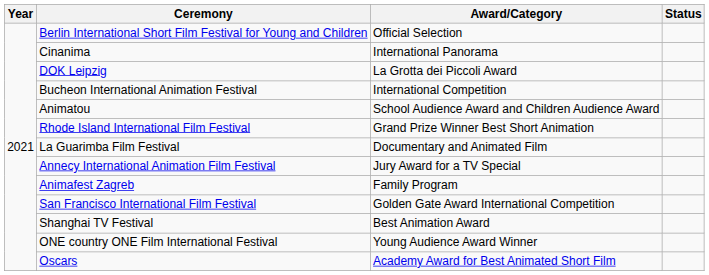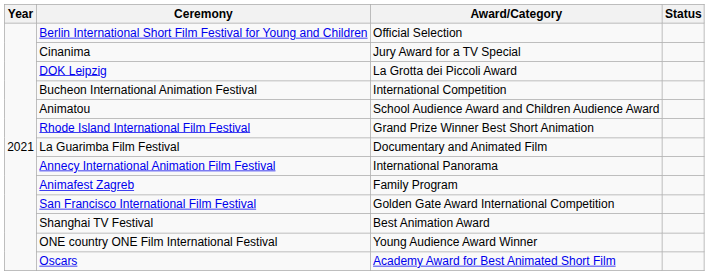 <table class="wikitable">
 <tr>
 <th>Year</th>
 <th>Ceremony</th>
 <th>Award/Category</th>
 <th>Status</th>
 </tr>
 <tr>
 <td rowspan="13">2021</td>
 <td><a href='#'>Berlin International Short Film Festival for Young and Children</a></td>
 <td>Official Selection</td>
 <td></td>
 </tr>
 <tr>
 <td>Cinanima</td>
-<td>International Panorama</td>
+<td>Jury Award for a TV Special</td>
 <td></td>
 </tr>
 <tr>
 <td><a href='#'>DOK Leipzig</a></td>
 <td>La Grotta dei Piccoli Award</td>
 <td></td>
 </tr>
 <tr>
 <td>Bucheon International Animation Festival</td>
 <td>International Competition</td>
 <td></td>
 </tr>
 <tr>
 <td>Animatou</td>
 <td>School Audience Award and Children Audience Award</td>
 <td></td>
 </tr>
 <tr>
 <td><a href='#'>Rhode Island International Film Festival</a></td>
 <td>Grand Prize Winner Best Short Animation</td>
 <td></td>
 </tr>
 <tr>
 <td>La Guarimba Film Festival</td>
 <td>Documentary and Animated Film</td>
 <td></td>
 </tr>
 <tr>
 <td><a href='#'>Annecy International Animation Film Festival</a></td>
-<td>Jury Award for a TV Special</td>
+<td>International Panorama</td>
 <td></td>
 </tr>
 <tr>
 <td><a href='#'>Animafest Zagreb</a></td>
 <td>Family Program</td>
 <td></td>
 </tr>
 <tr>
 <td><a href='#'>San Francisco International Film Festival</a></td>
 <td>Golden Gate Award International Competition</td>
 <td></td>
 </tr>
 <tr>
 <td>Shanghai TV Festival</td>
 <td>Best Animation Award</td>
 <td></td>
 </tr>
 <tr>
 <td>ONE country ONE Film International Festival</td>
 <td>Young Audience Award Winner</td>
 <td></td>
 </tr>
 <tr>
 <td><a href='#'>Oscars</a></td>
 <td><a href='#'>Academy Award for Best Animated Short Film</a></td>
 <td></td>
 </tr>
 </table>
